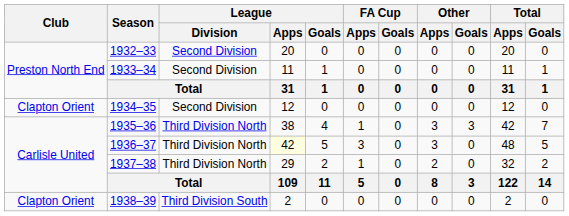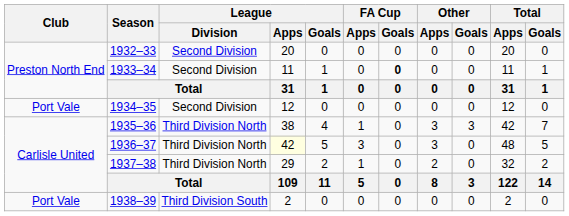 <table class="wikitable" style="text-align: center;">
 <tr>
 <th rowspan="2">Club</th>
 <th rowspan="2">Season</th>
 <th colspan="3">League</th>
 <th colspan="2">FA Cup</th>
 <th colspan="2">Other</th>
 <th colspan="2">Total</th>
 </tr>
 <tr>
 <th>Division</th>
 <th>Apps</th>
 <th>Goals</th>
 <th>Apps</th>
 <th>Goals</th>
 <th>Apps</th>
 <th>Goals</th>
 <th>Apps</th>
 <th>Goals</th>
 </tr>
 <tr>
 <td rowspan="3"><a href='#'>Preston North End</a></td>
 <td><a href='#'>1932–33</a></td>
 <td><a href='#'>Second Division</a></td>
 <td>20</td>
 <td>0</td>
 <td>0</td>
 <td>0</td>
 <td>0</td>
 <td>0</td>
 <td>20</td>
 <td>0</td>
 </tr>
 <tr>
 <td><a href='#'>1933–34</a></td>
 <td>Second Division</td>
 <td>11</td>
 <td>1</td>
 <td>0</td>
-<td>0</td>
+<td><strong>0</strong></td>
 <td>0</td>
 <td>0</td>
 <td>11</td>
 <td>1</td>
 </tr>
 <tr>
 <th colspan="2">Total</th>
 <th>31</th>
 <th>1</th>
 <th>0</th>
 <th>0</th>
 <th>0</th>
 <th>0</th>
 <th>31</th>
 <th>1</th>
 </tr>
 <tr>
-<td><a href='#'>Clapton Orient</a></td>
+<td><a href='#'>Port Vale</a></td>
 <td><a href='#'>1934–35</a></td>
 <td>Second Division</td>
 <td>12</td>
 <td>0</td>
 <td>0</td>
 <td>0</td>
 <td>0</td>
 <td>0</td>
 <td>12</td>
 <td>0</td>
 </tr>
 <tr>
 <td rowspan="4"><a href='#'>Carlisle United</a></td>
 <td><a href='#'>1935–36</a></td>
 <td><a href='#'>Third Division North</a></td>
 <td>38</td>
 <td>4</td>
 <td>1</td>
 <td>0</td>
 <td>3</td>
 <td>3</td>
 <td>42</td>
 <td>7</td>
 </tr>
 <tr>
 <td><a href='#'>1936–37</a></td>
 <td>Third Division North</td>
 <td style="background: lightyellow;">42</td>
 <td>5</td>
 <td>3</td>
 <td>0</td>
 <td>3</td>
 <td>0</td>
 <td>48</td>
 <td>5</td>
 </tr>
 <tr>
 <td><a href='#'>1937–38</a></td>
 <td>Third Division North</td>
 <td>29</td>
 <td>2</td>
 <td>1</td>
 <td>0</td>
 <td>2</td>
 <td>0</td>
 <td>32</td>
 <td>2</td>
 </tr>
 <tr>
 <th colspan="2">Total</th>
 <th>109</th>
 <th>11</th>
 <th>5</th>
 <th>0</th>
 <th>8</th>
 <th>3</th>
 <th>122</th>
 <th>14</th>
 </tr>
 <tr>
-<td><a href='#'>Clapton Orient</a></td>
+<td><a href='#'>Port Vale</a></td>
 <td><a href='#'>1938–39</a></td>
 <td><a href='#'>Third Division South</a></td>
 <td>2</td>
 <td>0</td>
 <td>0</td>
 <td>0</td>
 <td>0</td>
 <td>0</td>
 <td>2</td>
 <td>0</td>
 </tr>
 </table>
